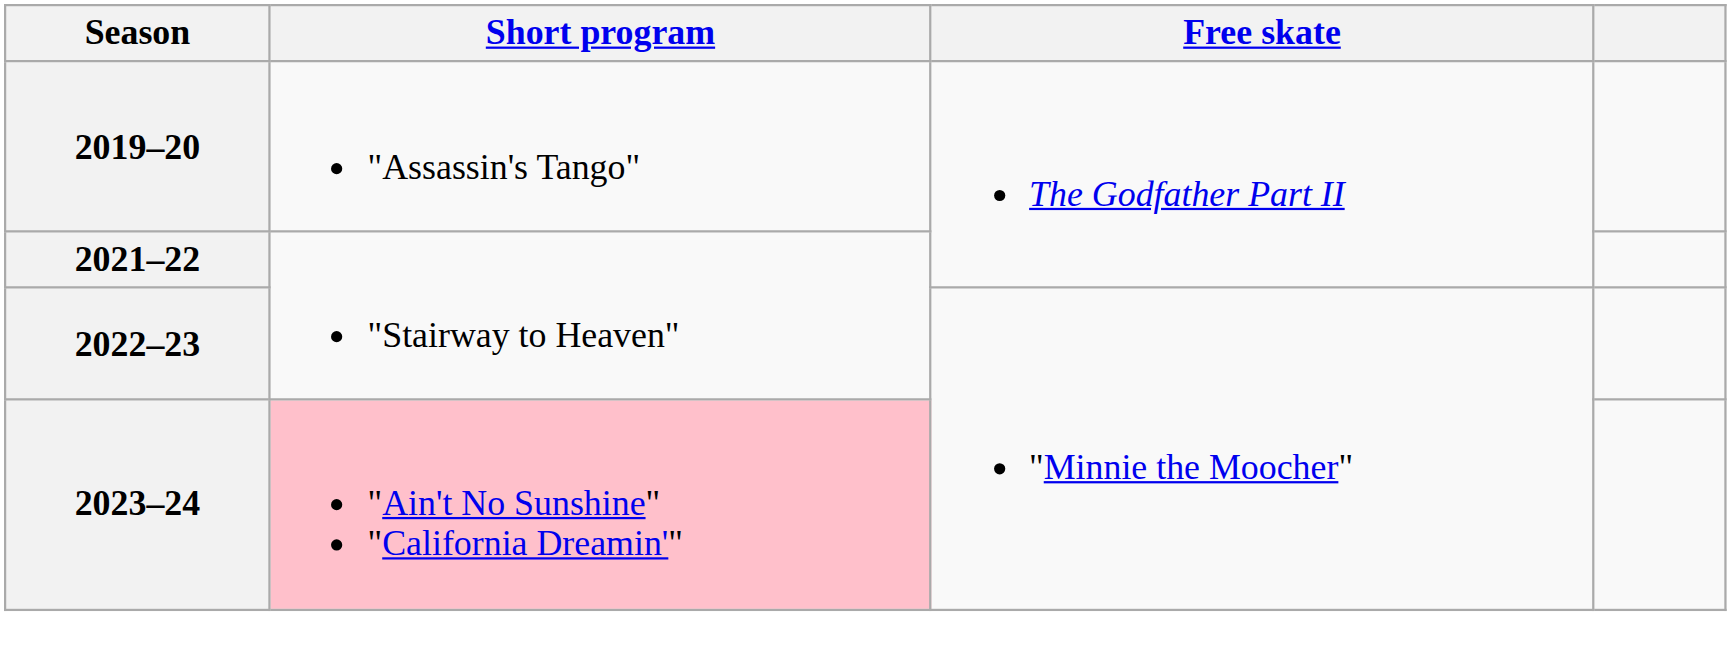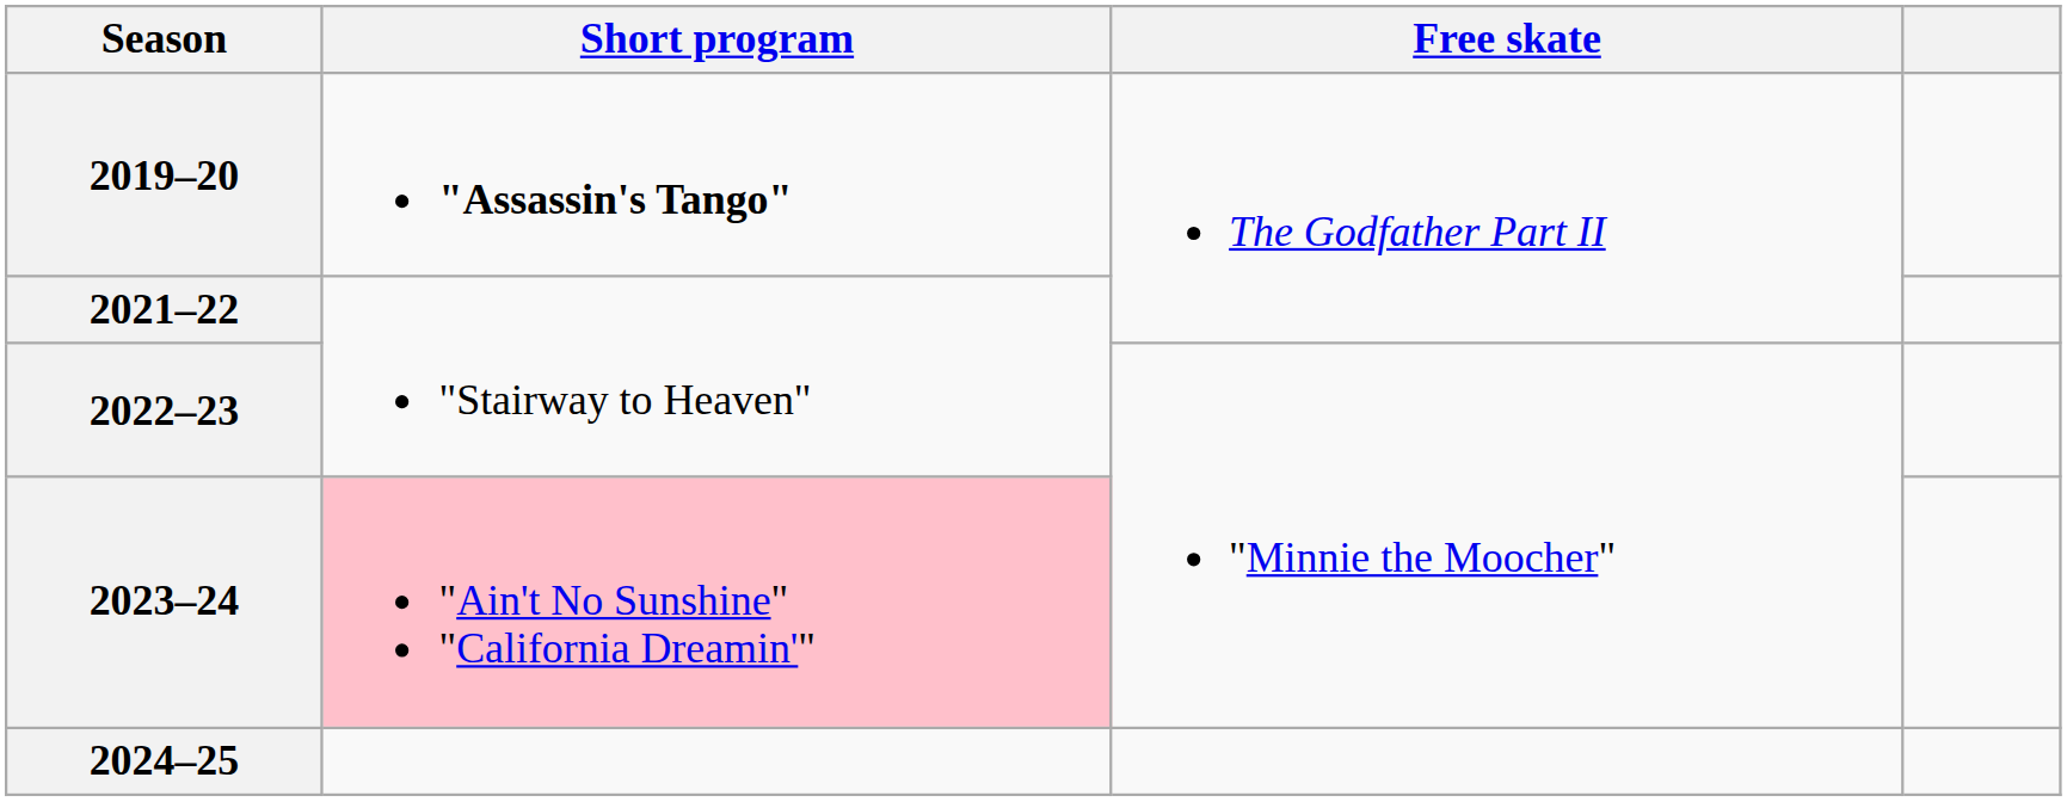 <table class="wikitable unsortable" style="text-align:left">
 <tr>
 <th scope="col" style="text-align:center; width:10%">Season</th>
 <th scope="col" style="text-align:center; width:25%"><a href='#'>Short program</a></th>
 <th scope="col" style="text-align:center; width:25%"><a href='#'>Free skate</a></th>
 <th scope="col" style="text-align:center; width:5%"></th>
 </tr>
 <tr>
 <th scope="row">2019–20</th>
-<td><br><ul><li>"Assassin's Tango"<br></li></ul></td>
+<td><strong><br><ul><li>"Assassin's Tango"<br></li></ul></strong></td>
 <td rowspan="2"><br><ul><li><em><a href='#'>The Godfather Part II</a></em><br></li></ul></td>
 <td></td>
 </tr>
 <tr>
 <th scope="row">2021–22</th>
 <td rowspan="2"><br><ul><li>"Stairway to Heaven"<br></li></ul></td>
 <td></td>
 </tr>
 <tr>
 <th scope="row">2022–23</th>
 <td rowspan="2"><br><ul><li>"<a href='#'>Minnie the Moocher</a>"<br></li></ul></td>
 <td></td>
 </tr>
 <tr>
 <th scope="row">2023–24</th>
 <td style="background: pink;"><br><ul><li>"<a href='#'>Ain't No Sunshine</a>"<br></li><li>"<a href='#'>California Dreamin'</a>"<br></li></ul></td>
 <td></td>
 </tr>
+<tr>
+<th scope="row">2024–25</th>
+<td></td>
+<td></td>
+<td></td>
+</tr>
 </table>
